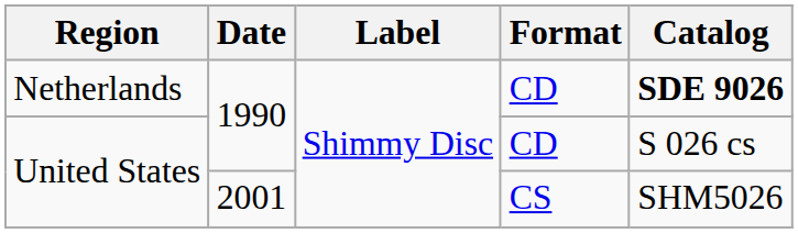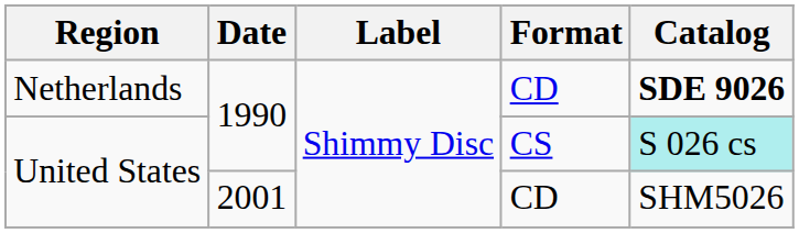 <table class="wikitable">
 <tr>
 <th>Region</th>
 <th>Date</th>
 <th>Label</th>
 <th>Format</th>
 <th>Catalog</th>
 </tr>
 <tr>
 <td>Netherlands</td>
 <td rowspan="2">1990</td>
 <td rowspan="3"><a href='#'>Shimmy Disc</a></td>
 <td><a href='#'>CD</a></td>
 <td><strong>SDE 9026</strong></td>
 </tr>
 <tr>
 <td rowspan="2">United States</td>
-<td><a href='#'>CD</a></td>
-<td>S 026 cs</td>
+<td><a href='#'>CS</a></td>
+<td style="background: paleturquoise;">S 026 cs</td>
 </tr>
 <tr>
 <td>2001</td>
-<td><a href='#'>CS</a></td>
+<td>CD</td>
 <td>SHM5026</td>
 </tr>
 </table>
